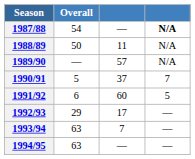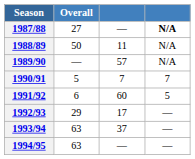 <table class="wikitable" style="font-size:86%; text-align:center; border:grey solid 1px; border-collapse:collapse; background:#ffffff;">
 <tr>
 <th style="background-color:#369; color:white; width:60px;"> Season </th>
 <th style="background-color:#4180be; color:white; width:55px;">Overall</th>
 <th style="background-color:#4180be; color:white; width:55px;"></th>
 <th style="background-color:#4180be; color:white; width:55px;"></th>
 </tr>
 <tr>
 <th scope=row align=center><a href='#'>1987/88</a></th>
-<td align=center>54</td>
+<td align=center>27</td>
 <td align=center>—</td>
 <td align=center><strong>N/A</strong></td>
 </tr>
 <tr>
 <th scope=row align=center><a href='#'>1988/89</a></th>
 <td align=center>50</td>
 <td align=center>11</td>
 <td align=center>N/A</td>
 </tr>
 <tr>
 <th scope=row align=center><a href='#'>1989/90</a></th>
 <td align=center>—</td>
 <td align=center>57</td>
 <td align=center>N/A</td>
 </tr>
 <tr>
 <th scope=row align=center><a href='#'>1990/91</a></th>
 <td align=center>5</td>
-<td align=center>37</td>
+<td align=center>7</td>
 <td align=center>7</td>
 </tr>
 <tr>
 <th scope=row align=center><a href='#'>1991/92</a></th>
 <td align=center>6</td>
 <td align=center>60</td>
 <td align=center>5</td>
 </tr>
 <tr>
 <th scope=row align=center><a href='#'>1992/93</a></th>
 <td align=center>29</td>
 <td align=center>17</td>
 <td align=center>—</td>
 </tr>
 <tr>
 <th scope=row align=center><a href='#'>1993/94</a></th>
 <td align=center>63</td>
-<td align=center>7</td>
+<td align=center>37</td>
 <td align=center>—</td>
 </tr>
 <tr>
 <th scope=row align=center><a href='#'>1994/95</a></th>
 <td align=center>63</td>
 <td align=center>—</td>
 <td align=center>—</td>
 </tr>
 </table>
